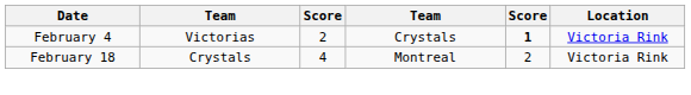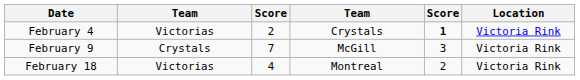 <table class="wikitable">
 <tr>
 <th style="width:10em">Date</th>
 <th style="width:12em">Team</th>
 <th>Score</th>
 <th style="width:12em">Team</th>
 <th>Score</th>
 <th style="width:10em">Location</th>
 </tr>
 <tr style="text-align:center;">
 <td>February 4</td>
 <td>Victorias</td>
 <td>2</td>
 <td>Crystals</td>
 <td><strong>1</strong></td>
 <td><a href='#'>Victoria Rink</a></td>
 </tr>
 <tr style="text-align:center;">
+<td>February 9</td>
+<td>Crystals</td>
+<td>7</td>
+<td>McGill</td>
+<td>3</td>
+<td>Victoria Rink</td>
+</tr>
+<tr style="text-align:center;">
 <td>February 18</td>
-<td>Crystals</td>
+<td>Victorias</td>
 <td>4</td>
 <td>Montreal</td>
 <td>2</td>
 <td>Victoria Rink</td>
 </tr>
 </table>
